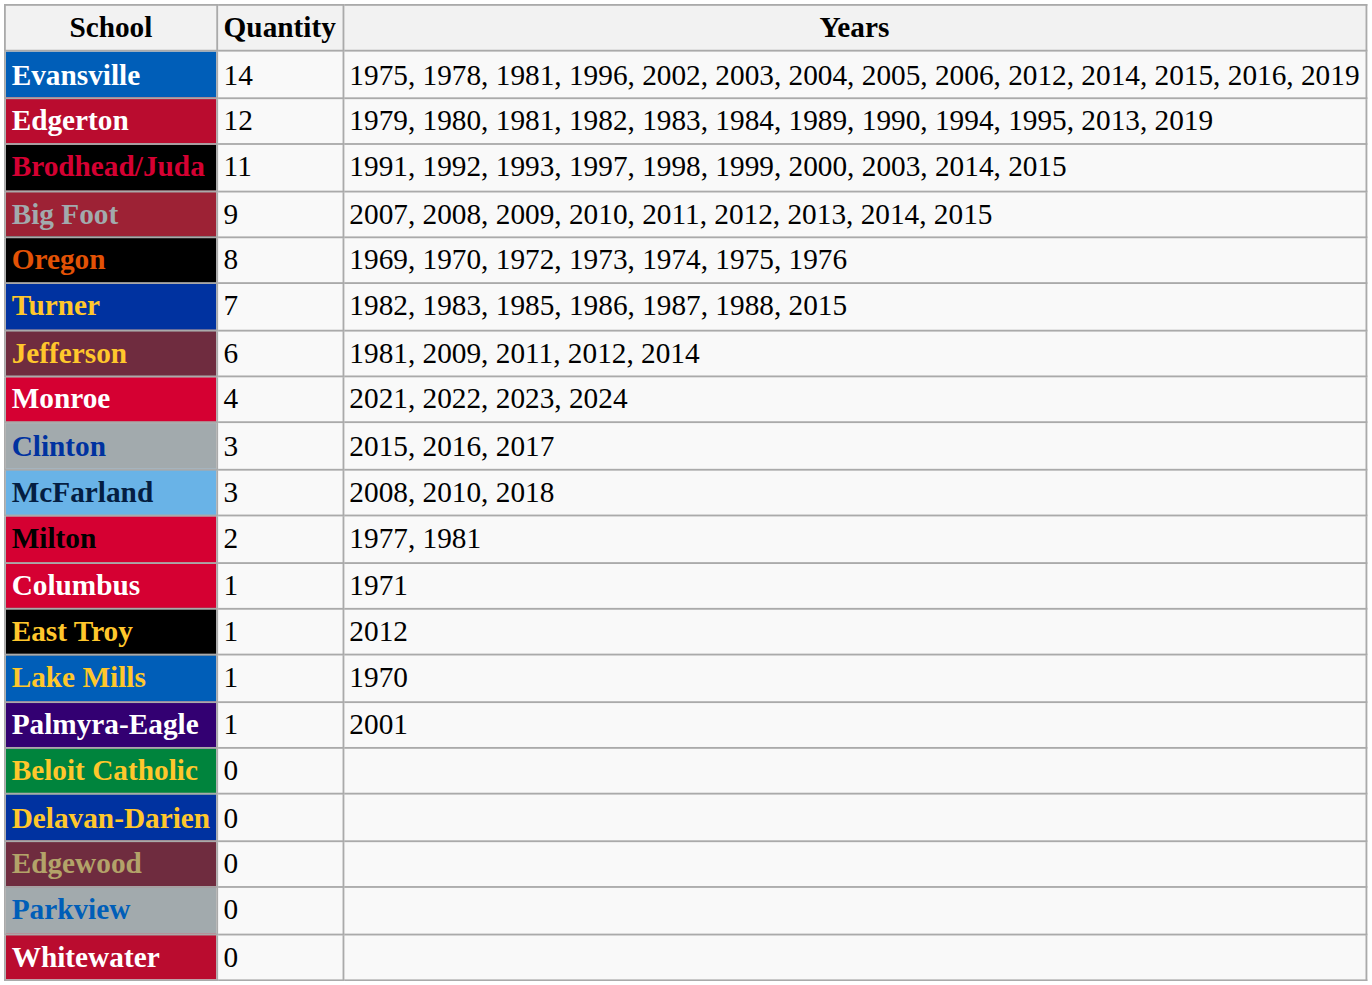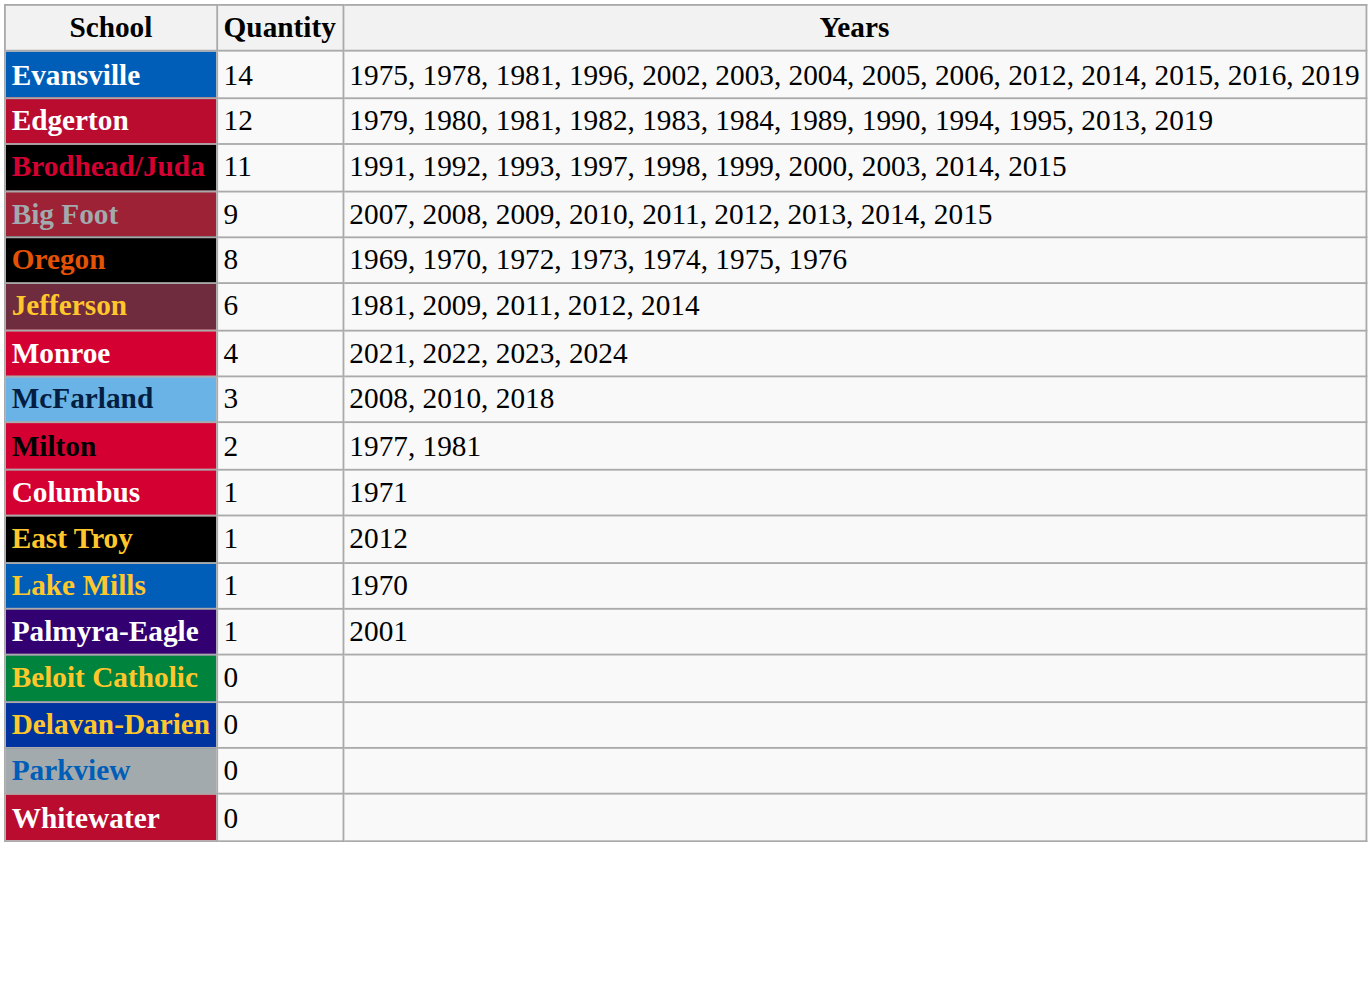 <table class="wikitable">
 <tr>
 <th>School</th>
 <th>Quantity</th>
 <th>Years</th>
 </tr>
 <tr>
 <td style="background: #005eb8; color: white"><strong>Evansville</strong></td>
 <td>14</td>
 <td>1975, 1978, 1981, 1996, 2002, 2003, 2004, 2005, 2006, 2012, 2014, 2015, 2016, 2019</td>
 </tr>
 <tr>
 <td style="background: #ba0c2f; color: white"><strong>Edgerton</strong></td>
 <td>12</td>
 <td>1979, 1980, 1981, 1982, 1983, 1984, 1989, 1990, 1994, 1995, 2013, 2019</td>
 </tr>
 <tr>
 <td style="background: black; color: #d50032"><strong>Brodhead/Juda</strong></td>
 <td>11</td>
 <td>1991, 1992, 1993, 1997, 1998, 1999, 2000, 2003, 2014, 2015</td>
 </tr>
 <tr>
 <td style="background: #9d2235; color: #a2aaad"><strong>Big Foot</strong></td>
 <td>9</td>
 <td>2007, 2008, 2009, 2010, 2011, 2012, 2013, 2014, 2015</td>
 </tr>
 <tr>
 <td style="background: black; color: #e35205"><strong>Oregon</strong></td>
 <td>8</td>
 <td>1969, 1970, 1972, 1973, 1974, 1975, 1976</td>
 </tr>
 <tr>
-<td style="background: #0032a0; color: #ffc72c"><strong>Turner</strong></td>
-<td>7</td>
-<td>1982, 1983, 1985, 1986, 1987, 1988, 2015</td>
-</tr>
-<tr>
 <td style="background: #6f2c3f; color: #ffc72c"><strong>Jefferson</strong></td>
 <td>6</td>
 <td>1981, 2009, 2011, 2012, 2014</td>
 </tr>
 <tr>
 <td style="background: #d50032; color: white"><strong>Monroe</strong></td>
 <td>4</td>
 <td>2021, 2022, 2023, 2024</td>
-</tr>
-<tr>
-<td style="background: #a2aaad; color: #0032a0"><strong>Clinton</strong></td>
-<td>3</td>
-<td>2015, 2016, 2017</td>
 </tr>
 <tr>
 <td style="background: #69b3e7; color: #041e42"><strong>McFarland</strong></td>
 <td>3</td>
 <td>2008, 2010, 2018</td>
 </tr>
 <tr>
 <td style="background: #d50032; color: black"><strong>Milton</strong></td>
 <td>2</td>
 <td>1977, 1981</td>
 </tr>
 <tr>
 <td style="background: #d50032; color: white"><strong>Columbus</strong></td>
 <td>1</td>
 <td>1971</td>
 </tr>
 <tr>
 <td style="background: black; color: #ffc72c"><strong>East Troy</strong></td>
 <td>1</td>
 <td>2012</td>
 </tr>
 <tr>
 <td style="background: #005eb8; color:#ffc72c"><strong>Lake Mills</strong></td>
 <td>1</td>
 <td>1970</td>
 </tr>
 <tr>
 <td style="background: #330072; color: white"><strong>Palmyra-Eagle</strong></td>
 <td>1</td>
 <td>2001</td>
 </tr>
 <tr>
 <td style="background: #00843d; color: #ffc72c"><strong>Beloit Catholic</strong></td>
 <td>0</td>
 <td></td>
 </tr>
 <tr>
 <td style="background: #0032a0; color: #ffc72c"><strong>Delavan-Darien</strong></td>
 <td>0</td>
 <td></td>
 </tr>
 <tr>
-<td style="background: #6f2c3f; color: #b3a369"><strong>Edgewood</strong></td>
-<td>0</td>
-<td></td>
-</tr>
-<tr>
 <td style="background: #a2aaad; color: #005eb8"><strong>Parkview</strong></td>
 <td>0</td>
 <td></td>
 </tr>
 <tr>
 <td style="background: #ba0c2f; color: white"><strong>Whitewater</strong></td>
 <td>0</td>
 <td></td>
 </tr>
 </table>
